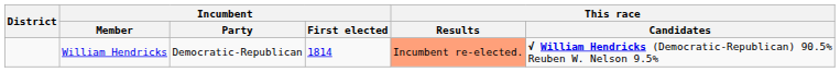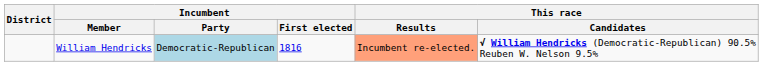 <table class=wikitable>
 <tr>
 <th rowspan=2>District</th>
 <th colspan=3>Incumbent</th>
 <th colspan=2>This race</th>
 </tr>
 <tr>
 <th>Member</th>
 <th>Party</th>
 <th>First elected</th>
 <th>Results</th>
 <th>Candidates</th>
 </tr>
 <tr>
 <td></td>
 <td><a href='#'>William Hendricks</a></td>
-<td>Democratic-Republican</td>
-<td><a href='#'>1814</a></td>
+<td style="background: lightblue;">Democratic-Republican</td>
+<td><a href='#'>1816</a></td>
 <td style="background: lightsalmon;">Incumbent re-elected.</td>
 <td nowrap><strong>√ <a href='#'>William Hendricks</a></strong> (Democratic-Republican) 90.5%<br>Reuben W. Nelson 9.5%</td>
 </tr>
 </table>
